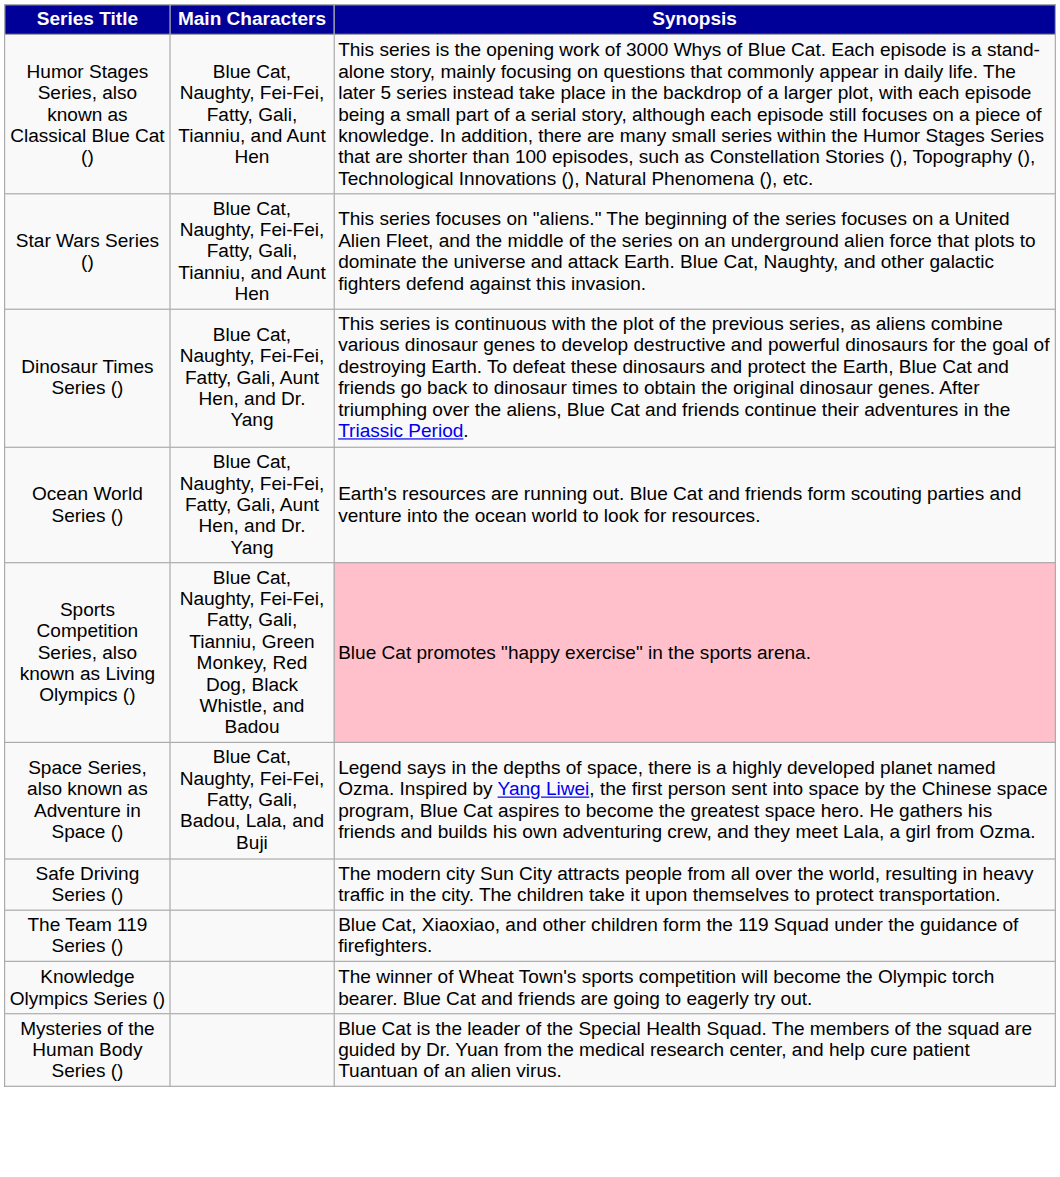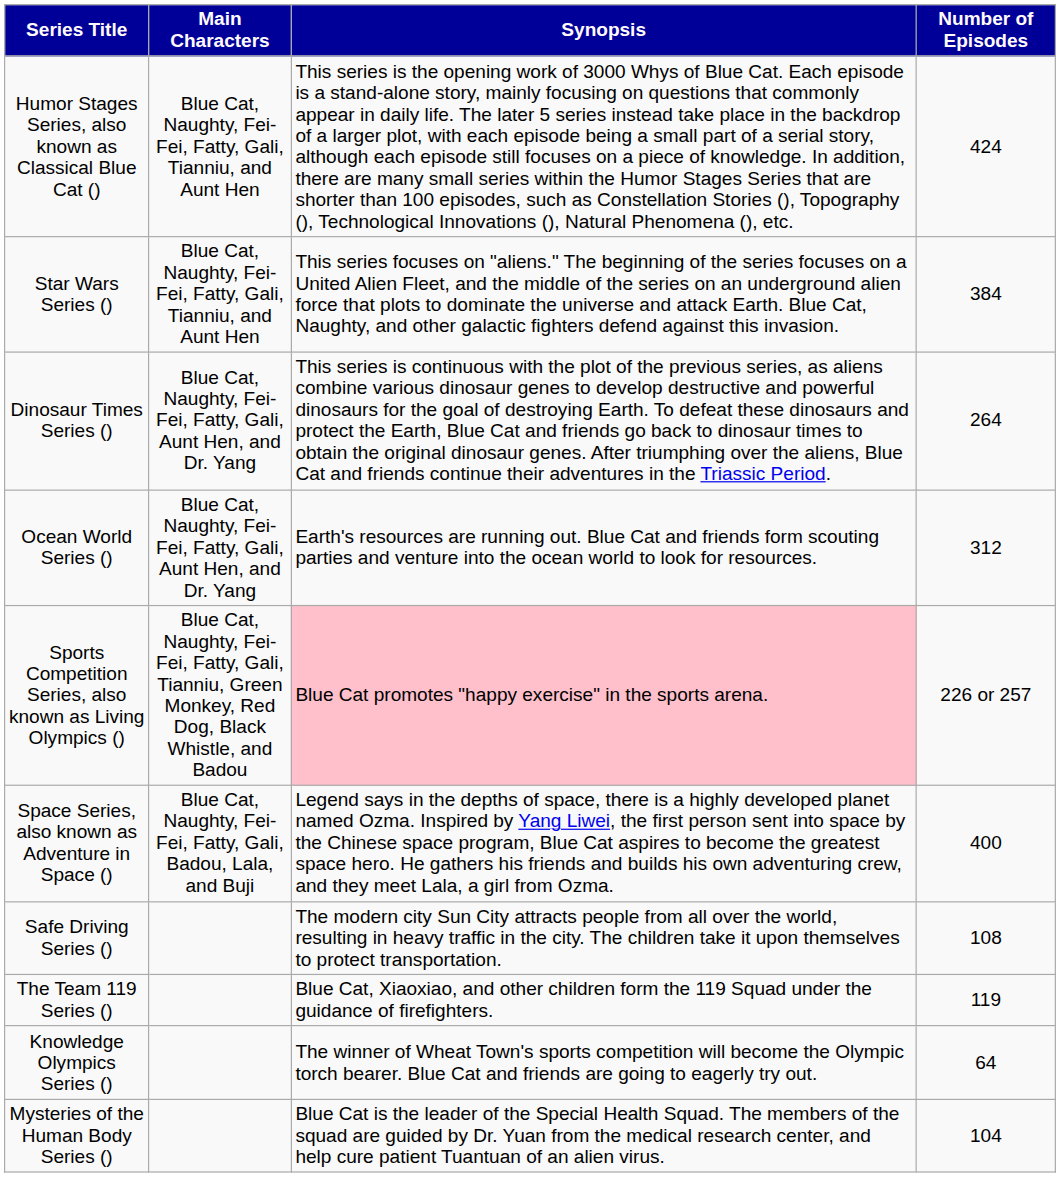 <table class="wikitable" width="100%">
 <tr style="background:#000099; color:snow" align="center">
 <td style="width:10%"><strong>Series Title</strong></td>
 <td style="width:10%"><strong>Main Characters</strong></td>
 <td style="width:45%"><strong>Synopsis</strong></td>
+<td style="width:10%"><strong>Number of Episodes</strong></td>
 </tr>
 <tr style="text-align:center">
 <td>Humor Stages Series, also known as Classical Blue Cat ()</td>
 <td>Blue Cat, Naughty, Fei-Fei, Fatty, Gali, Tianniu, and Aunt Hen</td>
 <td style="text-align:left">This series is the opening work of 3000 Whys of Blue Cat. Each episode is a stand-alone story, mainly focusing on questions that commonly appear in daily life. The later 5 series instead take place in the backdrop of a larger plot, with each episode being a small part of a serial story, although each episode still focuses on a piece of knowledge. In addition, there are many small series within the Humor Stages Series that are shorter than 100 episodes, such as Constellation Stories (), Topography (), Technological Innovations (), Natural Phenomena (), etc.</td>
+<td>424</td>
 </tr>
 <tr style="text-align:center">
 <td>Star Wars Series ()</td>
 <td style="text-align:center">Blue Cat, Naughty, Fei-Fei, Fatty, Gali, Tianniu, and Aunt Hen</td>
 <td style="text-align:left">This series focuses on "aliens." The beginning of the series focuses on a United Alien Fleet, and the middle of the series on an underground alien force that plots to dominate the universe and attack Earth. Blue Cat, Naughty, and other galactic fighters defend against this invasion.</td>
+<td>384<strong></strong></td>
 </tr>
 <tr style="text-align:center">
 <td>Dinosaur Times Series ()</td>
 <td style="text-align:center">Blue Cat, Naughty, Fei-Fei, Fatty, Gali, Aunt Hen, and Dr. Yang</td>
 <td style="text-align:left">This series is continuous with the plot of the previous series, as aliens combine various dinosaur genes to develop destructive and powerful dinosaurs for the goal of destroying Earth. To defeat these dinosaurs and protect the Earth, Blue Cat and friends go back to dinosaur times to obtain the original dinosaur genes. After triumphing over the aliens, Blue Cat and friends continue their adventures in the <a href='#'>Triassic Period</a>.</td>
+<td>264</td>
 </tr>
 <tr style="text-align:center">
 <td>Ocean World Series ()</td>
 <td>Blue Cat, Naughty, Fei-Fei, Fatty, Gali, Aunt Hen, and Dr. Yang</td>
 <td style="text-align:left">Earth's resources are running out. Blue Cat and friends form scouting parties and venture into the ocean world to look for resources.</td>
+<td>312</td>
 </tr>
 <tr style="text-align:center">
 <td>Sports Competition Series, also known as Living Olympics ()</td>
 <td style="text-align:center">Blue Cat, Naughty, Fei-Fei, Fatty, Gali, Tianniu, Green Monkey, Red Dog, Black Whistle, and Badou</td>
 <td style="background: pink; text-align:left">Blue Cat promotes "happy exercise" in the sports arena.</td>
+<td>226 or 257</td>
 </tr>
 <tr style="text-align:center">
 <td>Space Series, also known as Adventure in Space ()</td>
 <td style="text-align:center">Blue Cat, Naughty, Fei-Fei, Fatty, Gali, Badou, Lala, and Buji</td>
 <td style="text-align:left">Legend says in the depths of space, there is a highly developed planet named Ozma. Inspired by <a href='#'>Yang Liwei</a>, the first person sent into space by the Chinese space program, Blue Cat aspires to become the greatest space hero. He gathers his friends and builds his own adventuring crew, and they meet Lala, a girl from Ozma.</td>
+<td>400</td>
 </tr>
 <tr style="text-align:center">
 <td>Safe Driving Series ()</td>
 <td style="text-align:center"></td>
 <td style="text-align:left">The modern city Sun City attracts people from all over the world, resulting in heavy traffic in the city. The children take it upon themselves to protect transportation.</td>
+<td>108</td>
 </tr>
 <tr style="text-align:center">
 <td>The Team 119 Series ()</td>
 <td style="text-align:center"></td>
 <td style="text-align:left">Blue Cat, Xiaoxiao, and other children form the 119 Squad under the guidance of firefighters.</td>
+<td>119</td>
 </tr>
 <tr style="text-align:center">
 <td>Knowledge Olympics Series ()</td>
 <td style="text-align:center"></td>
 <td style="text-align:left">The winner of Wheat Town's sports competition will become the Olympic torch bearer. Blue Cat and friends are going to eagerly try out.</td>
+<td>64</td>
 </tr>
 <tr style="text-align:center">
 <td>Mysteries of the Human Body Series ()</td>
 <td style="text-align:center"></td>
 <td style="text-align:left">Blue Cat is the leader of the Special Health Squad. The members of the squad are guided by Dr. Yuan from the medical research center, and help cure patient Tuantuan of an alien virus.</td>
+<td>104</td>
 </tr>
 </table>
